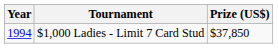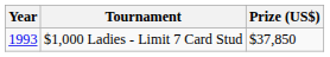 <table class="wikitable">
 <tr>
 <th>Year</th>
 <th>Tournament</th>
 <th>Prize (US$)</th>
 </tr>
 <tr>
-<td><a href='#'>1994</a></td>
+<td><a href='#'>1993</a></td>
 <td>$1,000 Ladies - Limit 7 Card Stud</td>
 <td>$37,850</td>
 </tr>
 </table>
